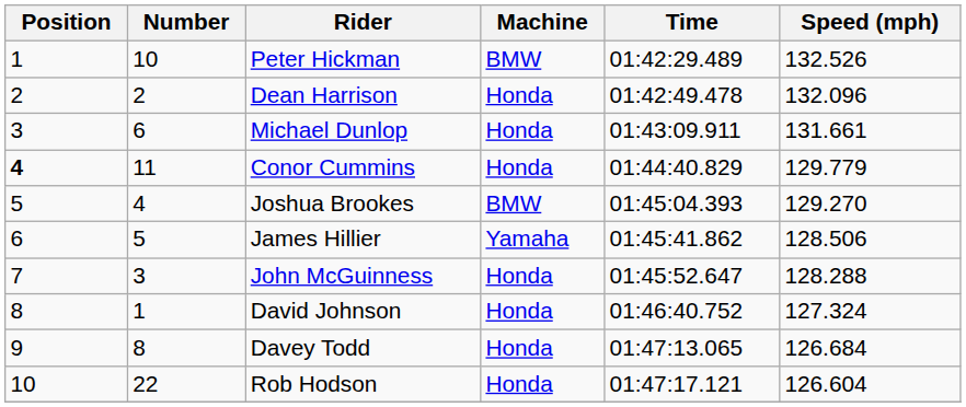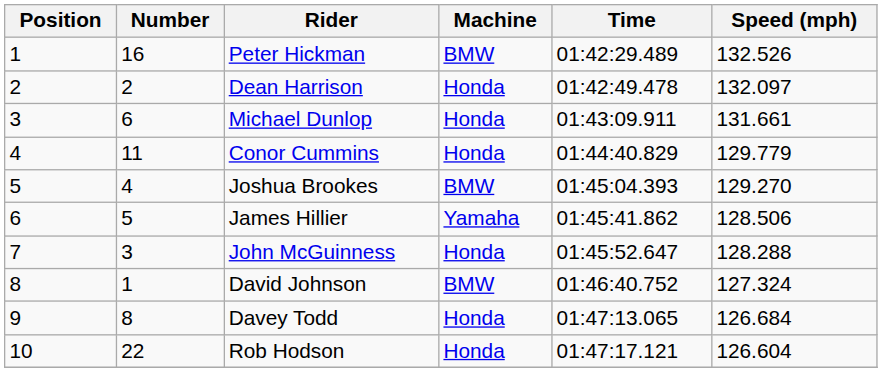 <table class="wikitable" style=width:42em;margin-bottom:0;">
 <tr>
 <th scope="col">Position</th>
 <th scope="col">Number</th>
 <th scope="col">Rider</th>
 <th scope="col">Machine</th>
 <th scope="col">Time</th>
 <th scope="col">Speed (mph)</th>
 </tr>
 <tr>
 <td>1</td>
-<td>10</td>
+<td>16</td>
 <td> <a href='#'>Peter Hickman</a></td>
 <td><a href='#'>BMW</a></td>
 <td>01:42:29.489</td>
 <td>132.526</td>
 </tr>
 <tr>
 <td>2</td>
 <td>2</td>
 <td> <a href='#'>Dean Harrison</a></td>
 <td><a href='#'>Honda</a></td>
 <td>01:42:49.478</td>
-<td>132.096</td>
+<td>132.097</td>
 </tr>
 <tr>
 <td>3</td>
 <td>6</td>
 <td> <a href='#'>Michael Dunlop</a></td>
 <td><a href='#'>Honda</a></td>
 <td>01:43:09.911</td>
 <td>131.661</td>
 </tr>
 <tr>
-<td><strong>4</strong></td>
+<td>4</td>
 <td>11</td>
 <td> <a href='#'>Conor Cummins</a></td>
 <td><a href='#'>Honda</a></td>
 <td>01:44:40.829</td>
 <td>129.779</td>
 </tr>
 <tr>
 <td>5</td>
 <td>4</td>
 <td> Joshua Brookes</td>
 <td><a href='#'>BMW</a></td>
 <td>01:45:04.393</td>
 <td>129.270</td>
 </tr>
 <tr>
 <td>6</td>
 <td>5</td>
 <td> James Hillier</td>
 <td><a href='#'>Yamaha</a></td>
 <td>01:45:41.862</td>
 <td>128.506</td>
 </tr>
 <tr>
 <td>7</td>
 <td>3</td>
 <td> <a href='#'>John McGuinness</a></td>
 <td><a href='#'>Honda</a></td>
 <td>01:45:52.647</td>
 <td>128.288</td>
 </tr>
 <tr>
 <td>8</td>
 <td>1</td>
 <td> David Johnson</td>
-<td><a href='#'>Honda</a></td>
+<td><a href='#'>BMW</a></td>
 <td>01:46:40.752</td>
 <td>127.324</td>
 </tr>
 <tr>
 <td>9</td>
 <td>8</td>
 <td> Davey Todd</td>
 <td><a href='#'>Honda</a></td>
 <td>01:47:13.065</td>
 <td>126.684</td>
 </tr>
 <tr>
 <td>10</td>
 <td>22</td>
 <td> Rob Hodson</td>
 <td><a href='#'>Honda</a></td>
 <td>01:47:17.121</td>
 <td>126.604</td>
 </tr>
 <tr>
 </tr>
 </table>
